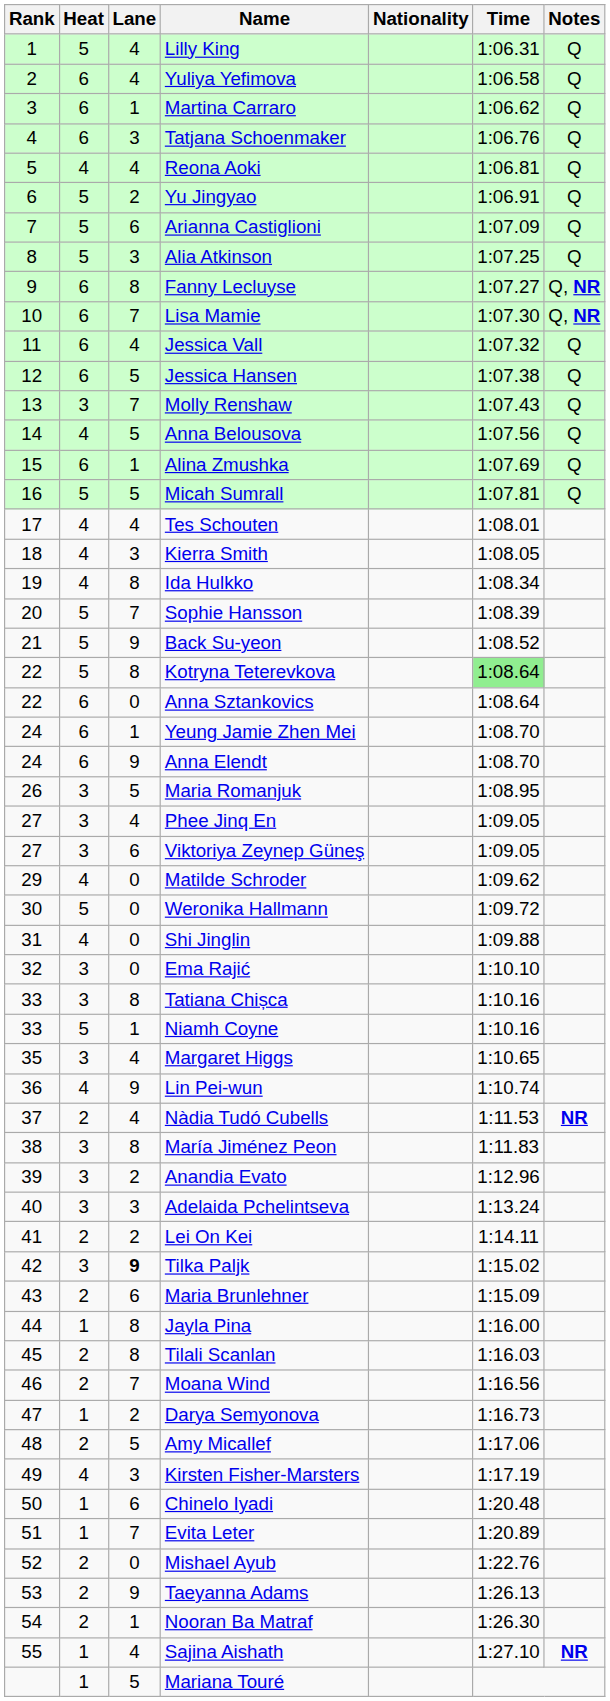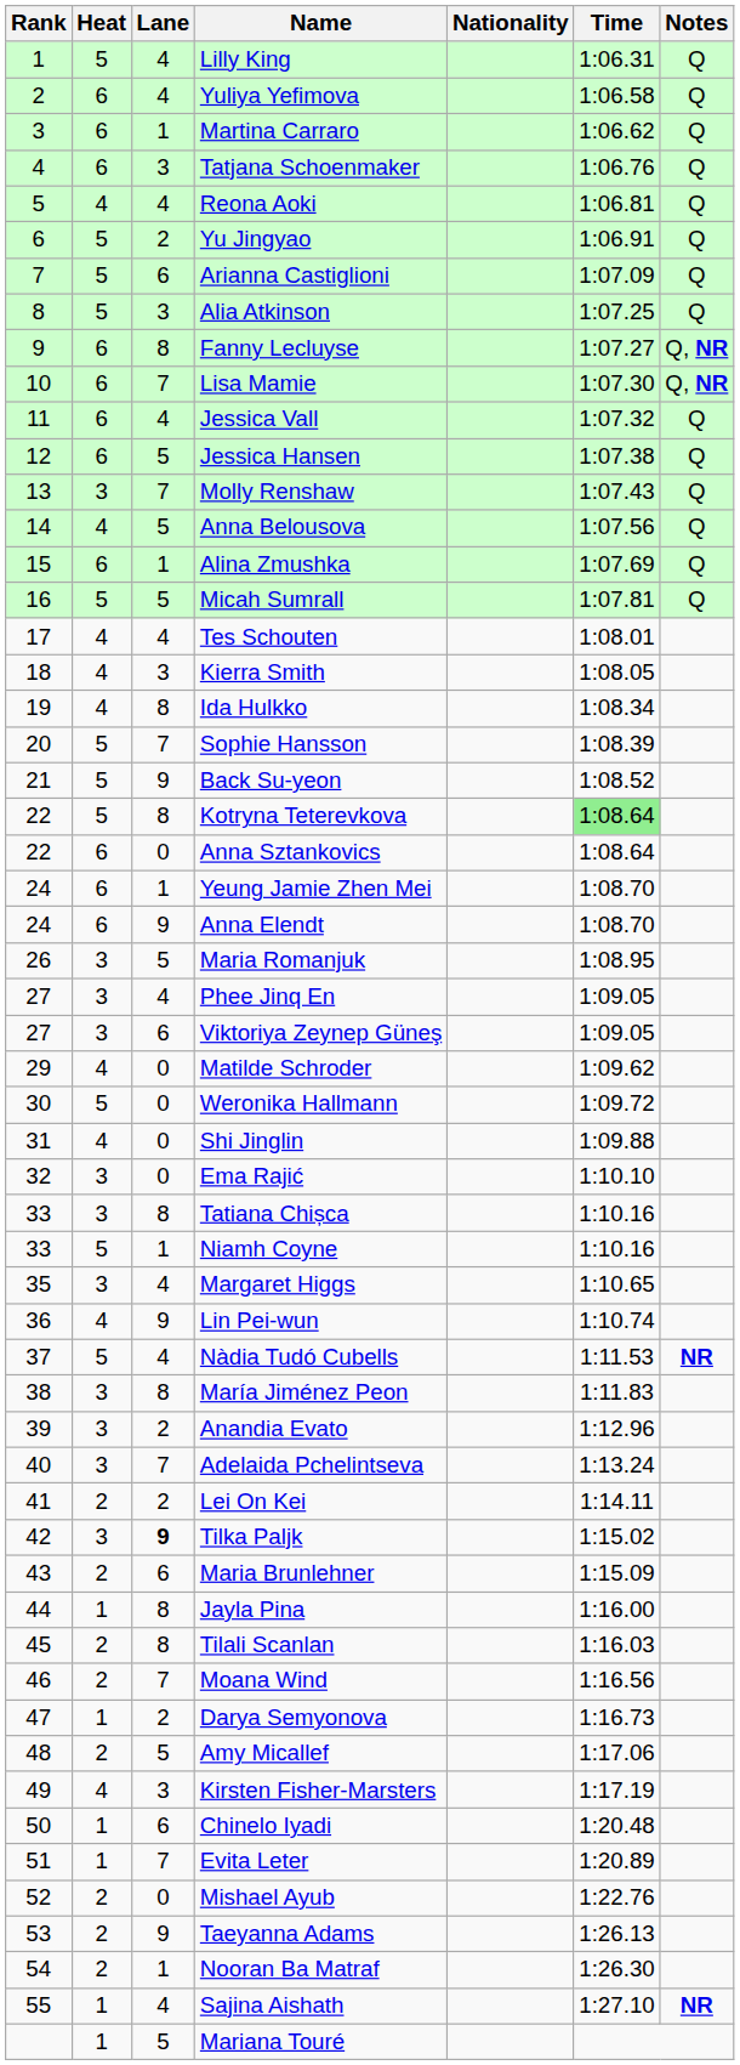 <table class="wikitable sortable" style="text-align:center">
 <tr>
 <th>Rank</th>
 <th>Heat</th>
 <th>Lane</th>
 <th>Name</th>
 <th>Nationality</th>
 <th>Time</th>
 <th>Notes</th>
 </tr>
 <tr bgcolor=ccffcc>
 <td>1</td>
 <td>5</td>
 <td>4</td>
 <td align=left><a href='#'>Lilly King</a></td>
 <td align=left></td>
 <td>1:06.31</td>
 <td>Q</td>
 </tr>
 <tr bgcolor=ccffcc>
 <td>2</td>
 <td>6</td>
 <td>4</td>
 <td align=left><a href='#'>Yuliya Yefimova</a></td>
 <td align=left></td>
 <td>1:06.58</td>
 <td>Q</td>
 </tr>
 <tr bgcolor=ccffcc>
 <td>3</td>
 <td>6</td>
 <td>1</td>
 <td align=left><a href='#'>Martina Carraro</a></td>
 <td align=left></td>
 <td>1:06.62</td>
 <td>Q</td>
 </tr>
 <tr bgcolor=ccffcc>
 <td>4</td>
 <td>6</td>
 <td>3</td>
 <td align=left><a href='#'>Tatjana Schoenmaker</a></td>
 <td align=left></td>
 <td>1:06.76</td>
 <td>Q</td>
 </tr>
 <tr bgcolor=ccffcc>
 <td>5</td>
 <td>4</td>
 <td>4</td>
 <td align=left><a href='#'>Reona Aoki</a></td>
 <td align=left></td>
 <td>1:06.81</td>
 <td>Q</td>
 </tr>
 <tr bgcolor=ccffcc>
 <td>6</td>
 <td>5</td>
 <td>2</td>
 <td align=left><a href='#'>Yu Jingyao</a></td>
 <td align=left></td>
 <td>1:06.91</td>
 <td>Q</td>
 </tr>
 <tr bgcolor=ccffcc>
 <td>7</td>
 <td>5</td>
 <td>6</td>
 <td align=left><a href='#'>Arianna Castiglioni</a></td>
 <td align=left></td>
 <td>1:07.09</td>
 <td>Q</td>
 </tr>
 <tr bgcolor=ccffcc>
 <td>8</td>
 <td>5</td>
 <td>3</td>
 <td align=left><a href='#'>Alia Atkinson</a></td>
 <td align=left></td>
 <td>1:07.25</td>
 <td>Q</td>
 </tr>
 <tr bgcolor=ccffcc>
 <td>9</td>
 <td>6</td>
 <td>8</td>
 <td align=left><a href='#'>Fanny Lecluyse</a></td>
 <td align=left></td>
 <td>1:07.27</td>
 <td>Q, <strong><a href='#'>NR</a></strong></td>
 </tr>
 <tr bgcolor=ccffcc>
 <td>10</td>
 <td>6</td>
 <td>7</td>
 <td align=left><a href='#'>Lisa Mamie</a></td>
 <td align=left></td>
 <td>1:07.30</td>
 <td>Q, <strong><a href='#'>NR</a></strong></td>
 </tr>
 <tr bgcolor=ccffcc>
 <td>11</td>
 <td>6</td>
 <td>4</td>
 <td align=left><a href='#'>Jessica Vall</a></td>
 <td align=left></td>
 <td>1:07.32</td>
 <td>Q</td>
 </tr>
 <tr bgcolor=ccffcc>
 <td>12</td>
 <td>6</td>
 <td>5</td>
 <td align=left><a href='#'>Jessica Hansen</a></td>
 <td align=left></td>
 <td>1:07.38</td>
 <td>Q</td>
 </tr>
 <tr bgcolor=ccffcc>
 <td>13</td>
 <td>3</td>
 <td>7</td>
 <td align=left><a href='#'>Molly Renshaw</a></td>
 <td align=left></td>
 <td>1:07.43</td>
 <td>Q</td>
 </tr>
 <tr bgcolor=ccffcc>
 <td>14</td>
 <td>4</td>
 <td>5</td>
 <td align=left><a href='#'>Anna Belousova</a></td>
 <td align=left></td>
 <td>1:07.56</td>
 <td>Q</td>
 </tr>
 <tr bgcolor=ccffcc>
 <td>15</td>
 <td>6</td>
 <td>1</td>
 <td align=left><a href='#'>Alina Zmushka</a></td>
 <td align=left></td>
 <td>1:07.69</td>
 <td>Q</td>
 </tr>
 <tr bgcolor=ccffcc>
 <td>16</td>
 <td>5</td>
 <td>5</td>
 <td align=left><a href='#'>Micah Sumrall</a></td>
 <td align=left></td>
 <td>1:07.81</td>
 <td>Q</td>
 </tr>
 <tr>
 <td>17</td>
 <td>4</td>
 <td>4</td>
 <td align=left><a href='#'>Tes Schouten</a></td>
 <td align=left></td>
 <td>1:08.01</td>
 <td></td>
 </tr>
 <tr>
 <td>18</td>
 <td>4</td>
 <td>3</td>
 <td align=left><a href='#'>Kierra Smith</a></td>
 <td align=left></td>
 <td>1:08.05</td>
 <td></td>
 </tr>
 <tr>
 <td>19</td>
 <td>4</td>
 <td>8</td>
 <td align=left><a href='#'>Ida Hulkko</a></td>
 <td align=left></td>
 <td>1:08.34</td>
 <td></td>
 </tr>
 <tr>
 <td>20</td>
 <td>5</td>
 <td>7</td>
 <td align=left><a href='#'>Sophie Hansson</a></td>
 <td align=left></td>
 <td>1:08.39</td>
 <td></td>
 </tr>
 <tr>
 <td>21</td>
 <td>5</td>
 <td>9</td>
 <td align=left><a href='#'>Back Su-yeon</a></td>
 <td align=left></td>
 <td>1:08.52</td>
 <td></td>
 </tr>
 <tr>
 <td>22</td>
 <td>5</td>
 <td>8</td>
 <td align=left><a href='#'>Kotryna Teterevkova</a></td>
 <td align=left></td>
 <td style="background: lightgreen;">1:08.64</td>
 <td></td>
 </tr>
 <tr>
 <td>22</td>
 <td>6</td>
 <td>0</td>
 <td align=left><a href='#'>Anna Sztankovics</a></td>
 <td align=left></td>
 <td>1:08.64</td>
 <td></td>
 </tr>
 <tr>
 <td>24</td>
 <td>6</td>
 <td>1</td>
 <td align=left><a href='#'>Yeung Jamie Zhen Mei</a></td>
 <td align=left></td>
 <td>1:08.70</td>
 <td></td>
 </tr>
 <tr>
 <td>24</td>
 <td>6</td>
 <td>9</td>
 <td align=left><a href='#'>Anna Elendt</a></td>
 <td align=left></td>
 <td>1:08.70</td>
 <td></td>
 </tr>
 <tr>
 <td>26</td>
 <td>3</td>
 <td>5</td>
 <td align=left><a href='#'>Maria Romanjuk</a></td>
 <td align=left></td>
 <td>1:08.95</td>
 <td></td>
 </tr>
 <tr>
 <td>27</td>
 <td>3</td>
 <td>4</td>
 <td align=left><a href='#'>Phee Jinq En</a></td>
 <td align=left></td>
 <td>1:09.05</td>
 <td></td>
 </tr>
 <tr>
 <td>27</td>
 <td>3</td>
 <td>6</td>
 <td align=left><a href='#'>Viktoriya Zeynep Güneş</a></td>
 <td align=left></td>
 <td>1:09.05</td>
 <td></td>
 </tr>
 <tr>
 <td>29</td>
 <td>4</td>
 <td>0</td>
 <td align=left><a href='#'>Matilde Schroder</a></td>
 <td align=left></td>
 <td>1:09.62</td>
 <td></td>
 </tr>
 <tr>
 <td>30</td>
 <td>5</td>
 <td>0</td>
 <td align=left><a href='#'>Weronika Hallmann</a></td>
 <td align=left></td>
 <td>1:09.72</td>
 <td></td>
 </tr>
 <tr>
 <td>31</td>
 <td>4</td>
 <td>0</td>
 <td align=left><a href='#'>Shi Jinglin</a></td>
 <td align=left></td>
 <td>1:09.88</td>
 <td></td>
 </tr>
 <tr>
 <td>32</td>
 <td>3</td>
 <td>0</td>
 <td align=left><a href='#'>Ema Rajić</a></td>
 <td align=left></td>
 <td>1:10.10</td>
 <td></td>
 </tr>
 <tr>
 <td>33</td>
 <td>3</td>
 <td>8</td>
 <td align=left><a href='#'>Tatiana Chișca</a></td>
 <td align=left></td>
 <td>1:10.16</td>
 <td></td>
 </tr>
 <tr>
 <td>33</td>
 <td>5</td>
 <td>1</td>
 <td align=left><a href='#'>Niamh Coyne</a></td>
 <td align=left></td>
 <td>1:10.16</td>
 <td></td>
 </tr>
 <tr>
 <td>35</td>
 <td>3</td>
 <td>4</td>
 <td align=left><a href='#'>Margaret Higgs</a></td>
 <td align=left></td>
 <td>1:10.65</td>
 <td></td>
 </tr>
 <tr>
 <td>36</td>
 <td>4</td>
 <td>9</td>
 <td align=left><a href='#'>Lin Pei-wun</a></td>
 <td align=left></td>
 <td>1:10.74</td>
 <td></td>
 </tr>
 <tr>
 <td>37</td>
-<td>2</td>
+<td>5</td>
 <td>4</td>
 <td align=left><a href='#'>Nàdia Tudó Cubells</a></td>
 <td align=left></td>
 <td>1:11.53</td>
 <td><strong><a href='#'>NR</a></strong></td>
 </tr>
 <tr>
 <td>38</td>
 <td>3</td>
 <td>8</td>
 <td align=left><a href='#'>María Jiménez Peon</a></td>
 <td align=left></td>
 <td>1:11.83</td>
 <td></td>
 </tr>
 <tr>
 <td>39</td>
 <td>3</td>
 <td>2</td>
 <td align=left><a href='#'>Anandia Evato</a></td>
 <td align=left></td>
 <td>1:12.96</td>
 <td></td>
 </tr>
 <tr>
 <td>40</td>
 <td>3</td>
-<td>3</td>
+<td>7</td>
 <td align=left><a href='#'>Adelaida Pchelintseva</a></td>
 <td align=left></td>
 <td>1:13.24</td>
 <td></td>
 </tr>
 <tr>
 <td>41</td>
 <td>2</td>
 <td>2</td>
 <td align=left><a href='#'>Lei On Kei</a></td>
 <td align=left></td>
 <td>1:14.11</td>
 <td></td>
 </tr>
 <tr>
 <td>42</td>
 <td>3</td>
 <td><strong>9</strong></td>
 <td align=left><a href='#'>Tilka Paljk</a></td>
 <td align=left></td>
 <td>1:15.02</td>
 <td></td>
 </tr>
 <tr>
 <td>43</td>
 <td>2</td>
 <td>6</td>
 <td align=left><a href='#'>Maria Brunlehner</a></td>
 <td align=left></td>
 <td>1:15.09</td>
 <td></td>
 </tr>
 <tr>
 <td>44</td>
 <td>1</td>
 <td>8</td>
 <td align=left><a href='#'>Jayla Pina</a></td>
 <td align=left></td>
 <td>1:16.00</td>
 <td></td>
 </tr>
 <tr>
 <td>45</td>
 <td>2</td>
 <td>8</td>
 <td align=left><a href='#'>Tilali Scanlan</a></td>
 <td align=left></td>
 <td>1:16.03</td>
 <td></td>
 </tr>
 <tr>
 <td>46</td>
 <td>2</td>
 <td>7</td>
 <td align=left><a href='#'>Moana Wind</a></td>
 <td align=left></td>
 <td>1:16.56</td>
 <td></td>
 </tr>
 <tr>
 <td>47</td>
 <td>1</td>
 <td>2</td>
 <td align=left><a href='#'>Darya Semyonova</a></td>
 <td align=left></td>
 <td>1:16.73</td>
 <td></td>
 </tr>
 <tr>
 <td>48</td>
 <td>2</td>
 <td>5</td>
 <td align=left><a href='#'>Amy Micallef</a></td>
 <td align=left></td>
 <td>1:17.06</td>
 <td></td>
 </tr>
 <tr>
 <td>49</td>
 <td>4</td>
 <td>3</td>
 <td align=left><a href='#'>Kirsten Fisher-Marsters</a></td>
 <td align=left></td>
 <td>1:17.19</td>
 <td></td>
 </tr>
 <tr>
 <td>50</td>
 <td>1</td>
 <td>6</td>
 <td align=left><a href='#'>Chinelo Iyadi</a></td>
 <td align=left></td>
 <td>1:20.48</td>
 <td></td>
 </tr>
 <tr>
 <td>51</td>
 <td>1</td>
 <td>7</td>
 <td align=left><a href='#'>Evita Leter</a></td>
 <td align=left></td>
 <td>1:20.89</td>
 <td></td>
 </tr>
 <tr>
 <td>52</td>
 <td>2</td>
 <td>0</td>
 <td align=left><a href='#'>Mishael Ayub</a></td>
 <td align=left></td>
 <td>1:22.76</td>
 <td></td>
 </tr>
 <tr>
 <td>53</td>
 <td>2</td>
 <td>9</td>
 <td align=left><a href='#'>Taeyanna Adams</a></td>
 <td align=left></td>
 <td>1:26.13</td>
 <td></td>
 </tr>
 <tr>
 <td>54</td>
 <td>2</td>
 <td>1</td>
 <td align=left><a href='#'>Nooran Ba Matraf</a></td>
 <td align=left></td>
 <td>1:26.30</td>
 <td></td>
 </tr>
 <tr>
 <td>55</td>
 <td>1</td>
 <td>4</td>
 <td align=left><a href='#'>Sajina Aishath</a></td>
 <td align=left></td>
 <td>1:27.10</td>
 <td><strong><a href='#'>NR</a></strong></td>
 </tr>
 <tr>
 <td></td>
 <td>1</td>
 <td>5</td>
 <td align=left><a href='#'>Mariana Touré</a></td>
 <td align=left></td>
 <td colspan=2></td>
 </tr>
 </table>
